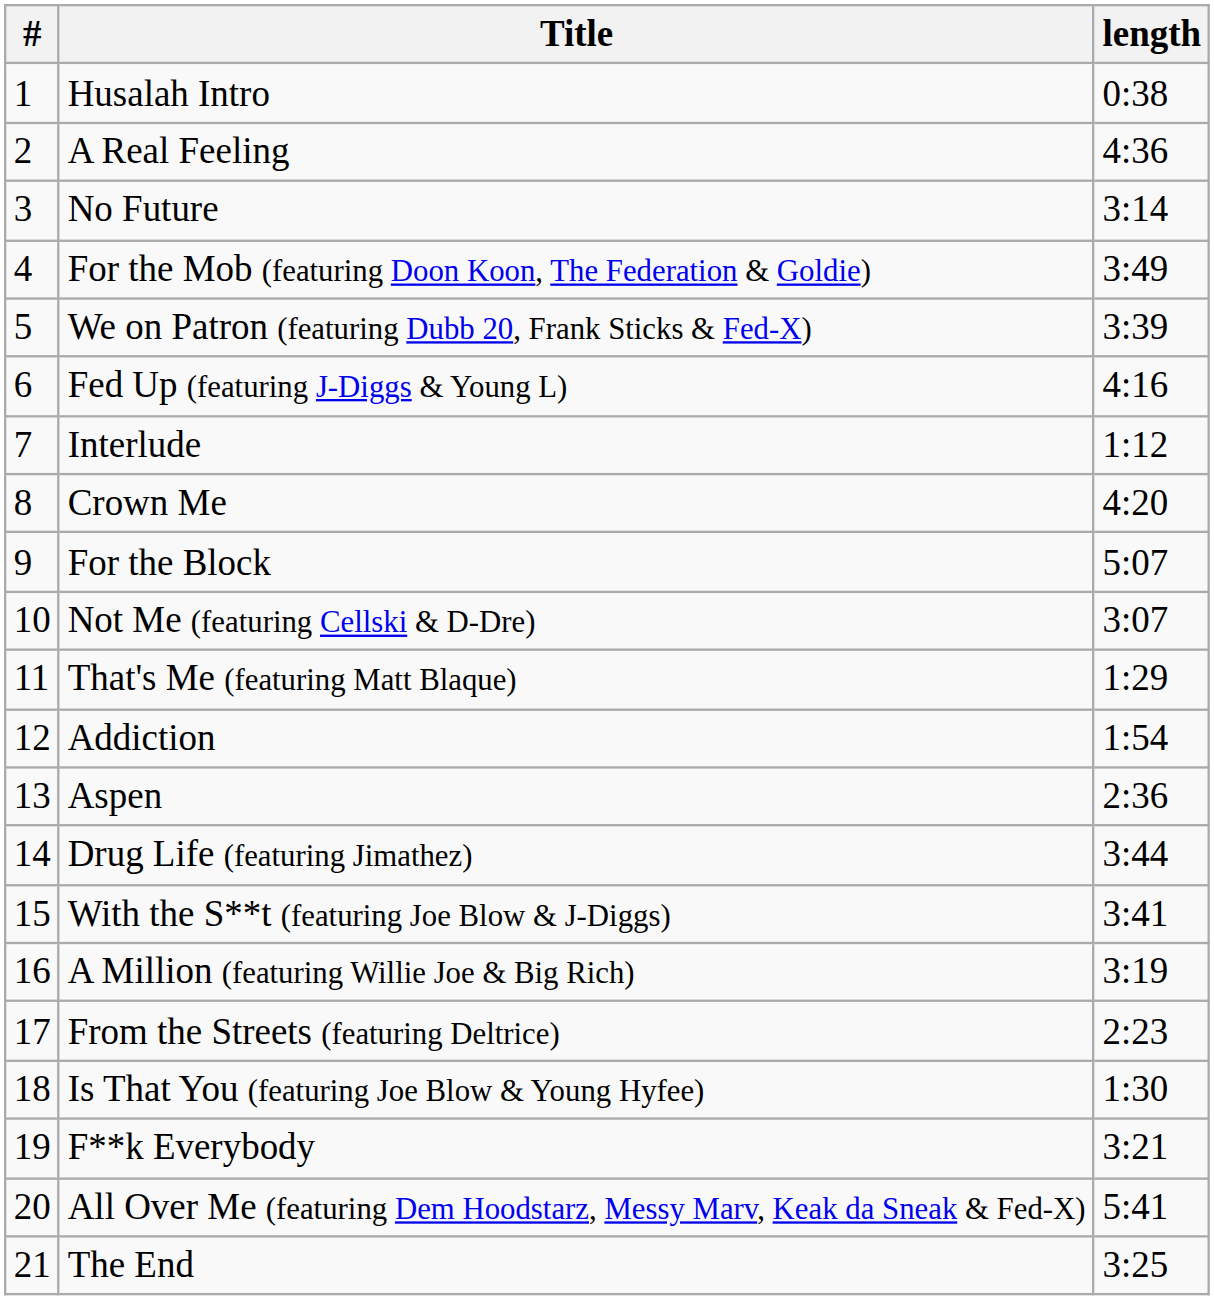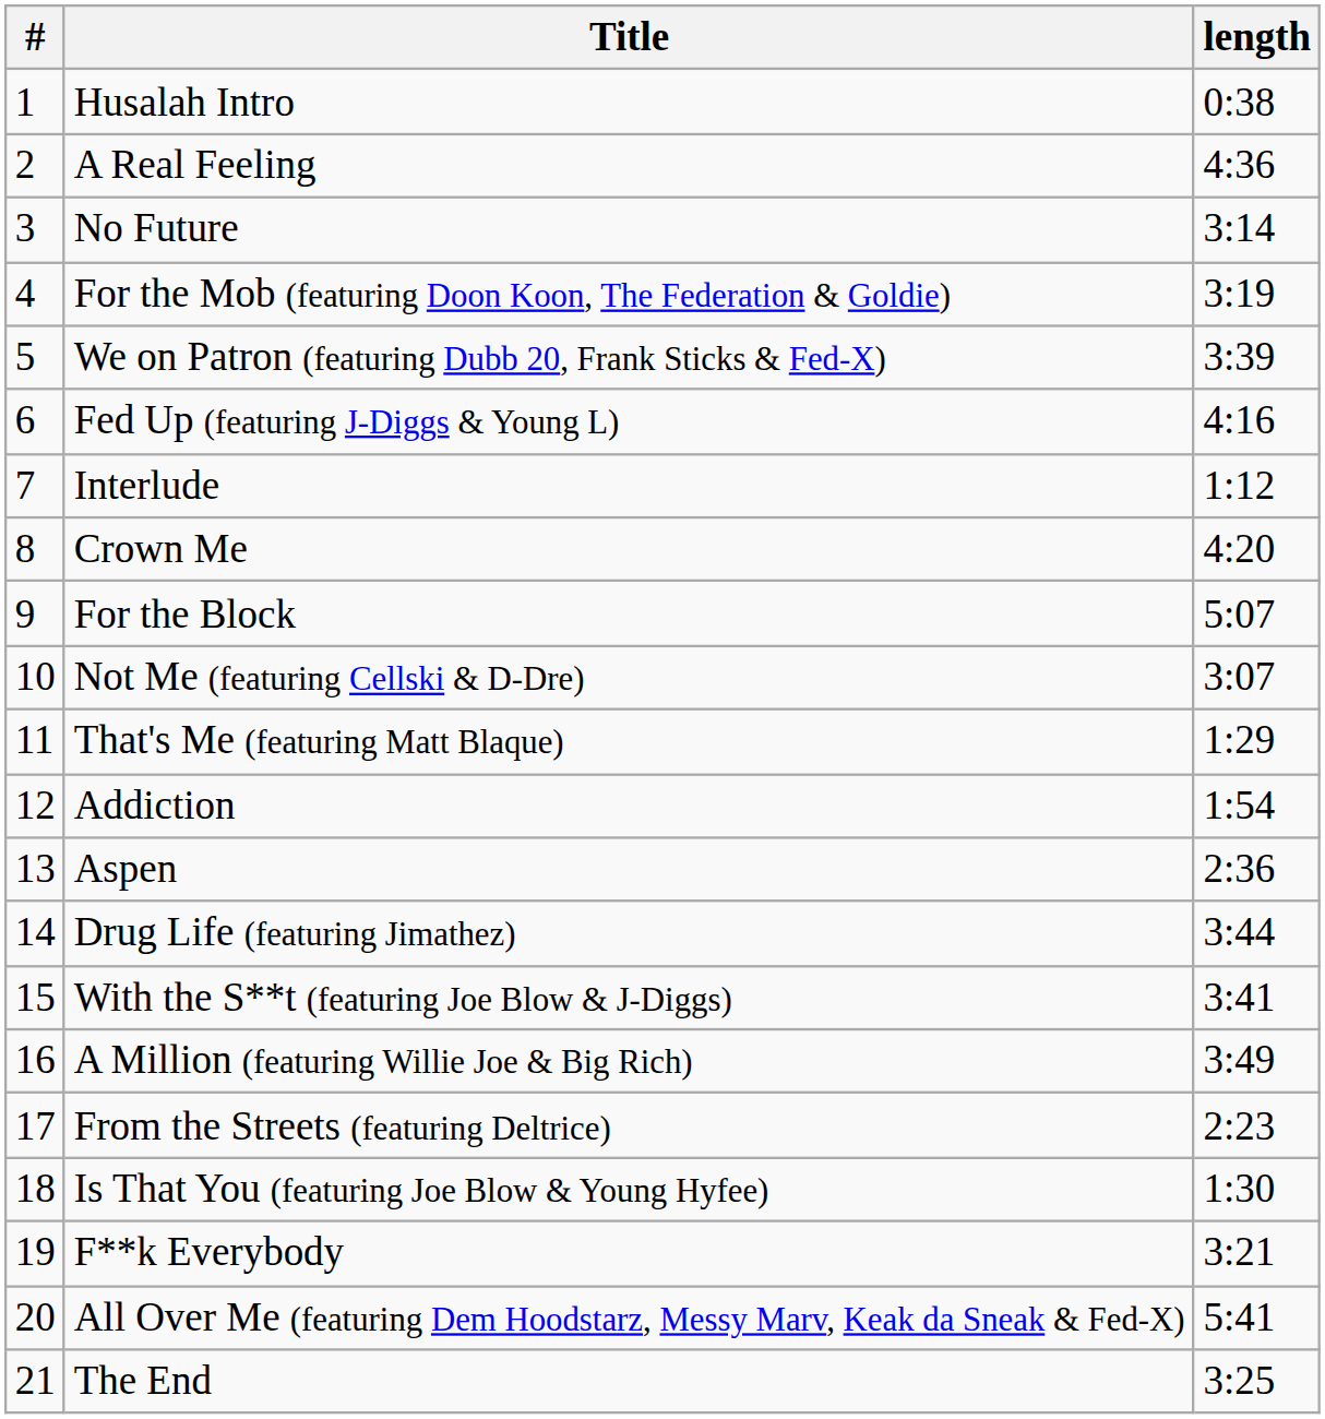 <table class="wikitable">
 <tr>
 <th>#</th>
 <th>Title</th>
 <th>length</th>
 </tr>
 <tr>
 <td>1</td>
 <td>Husalah Intro</td>
 <td>0:38</td>
 </tr>
 <tr>
 <td>2</td>
 <td>A Real Feeling</td>
 <td>4:36</td>
 </tr>
 <tr>
 <td>3</td>
 <td>No Future</td>
 <td>3:14</td>
 </tr>
 <tr>
 <td>4</td>
 <td>For the Mob <small>(featuring <a href='#'>Doon Koon</a>, <a href='#'>The Federation</a> & <a href='#'>Goldie</a>)</small></td>
-<td>3:49</td>
+<td>3:19</td>
 </tr>
 <tr>
 <td>5</td>
 <td>We on Patron <small>(featuring <a href='#'>Dubb 20</a>, Frank Sticks & <a href='#'>Fed-X</a>)</small></td>
 <td>3:39</td>
 </tr>
 <tr>
 <td>6</td>
 <td>Fed Up <small>(featuring <a href='#'>J-Diggs</a> & Young L)</small></td>
 <td>4:16</td>
 </tr>
 <tr>
 <td>7</td>
 <td>Interlude</td>
 <td>1:12</td>
 </tr>
 <tr>
 <td>8</td>
 <td>Crown Me</td>
 <td>4:20</td>
 </tr>
 <tr>
 <td>9</td>
 <td>For the Block</td>
 <td>5:07</td>
 </tr>
 <tr>
 <td>10</td>
 <td>Not Me <small>(featuring <a href='#'>Cellski</a> & D-Dre)</small></td>
 <td>3:07</td>
 </tr>
 <tr>
 <td>11</td>
 <td>That's Me <small>(featuring Matt Blaque)</small></td>
 <td>1:29</td>
 </tr>
 <tr>
 <td>12</td>
 <td>Addiction</td>
 <td>1:54</td>
 </tr>
 <tr>
 <td>13</td>
 <td>Aspen</td>
 <td>2:36</td>
 </tr>
 <tr>
 <td>14</td>
 <td>Drug Life <small>(featuring Jimathez)</small></td>
 <td>3:44</td>
 </tr>
 <tr>
 <td>15</td>
 <td>With the S**t <small>(featuring Joe Blow & J-Diggs)</small></td>
 <td>3:41</td>
 </tr>
 <tr>
 <td>16</td>
 <td>A Million <small>(featuring Willie Joe & Big Rich)</small></td>
-<td>3:19</td>
+<td>3:49</td>
 </tr>
 <tr>
 <td>17</td>
 <td>From the Streets <small>(featuring Deltrice)</small></td>
 <td>2:23</td>
 </tr>
 <tr>
 <td>18</td>
 <td>Is That You <small>(featuring Joe Blow & Young Hyfee)</small></td>
 <td>1:30</td>
 </tr>
 <tr>
 <td>19</td>
 <td>F**k Everybody</td>
 <td>3:21</td>
 </tr>
 <tr>
 <td>20</td>
 <td>All Over Me <small>(featuring <a href='#'>Dem Hoodstarz</a>, <a href='#'>Messy Marv</a>, <a href='#'>Keak da Sneak</a> & Fed-X)</small></td>
 <td>5:41</td>
 </tr>
 <tr>
 <td>21</td>
 <td>The End</td>
 <td>3:25</td>
 </tr>
 </table>
